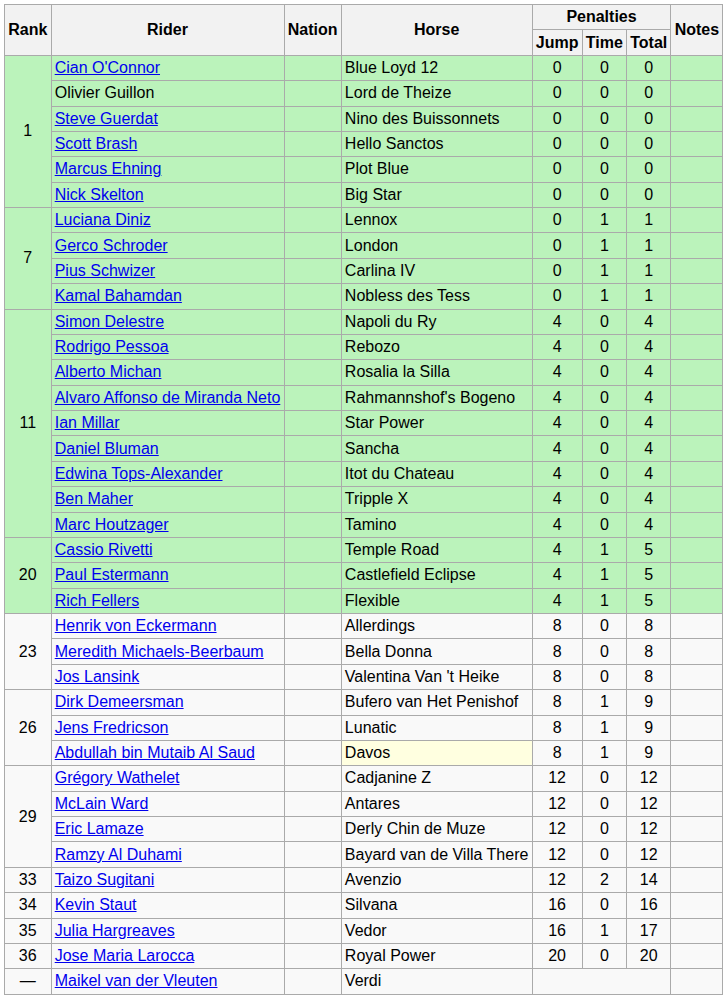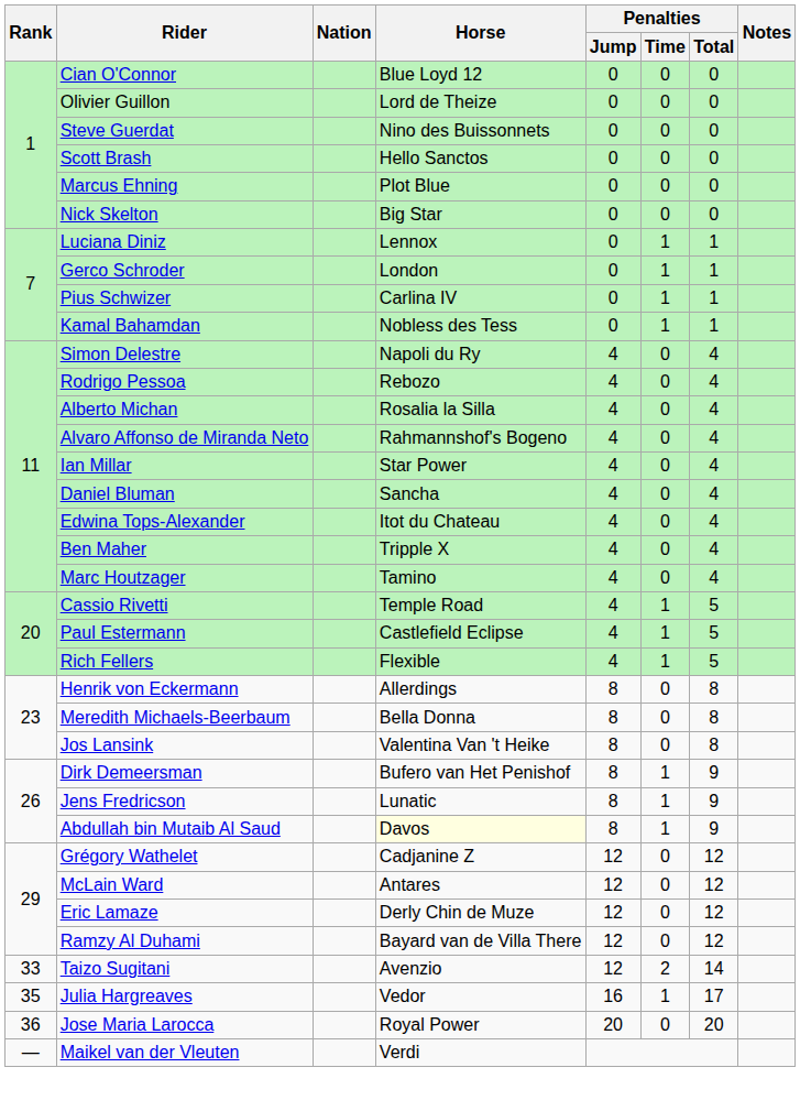 <table class="wikitable sortable" style="text-align:center">
 <tr>
 <th rowspan=2>Rank</th>
 <th rowspan=2>Rider</th>
 <th rowspan=2>Nation</th>
 <th rowspan=2>Horse</th>
 <th colspan=3>Penalties</th>
 <th rowspan=2>Notes</th>
 </tr>
 <tr>
 <th>Jump</th>
 <th>Time</th>
 <th>Total</th>
 </tr>
 <tr bgcolor=bbf3bb>
 <td rowspan="6">1</td>
 <td align=left><a href='#'>Cian O'Connor</a></td>
 <td align=left></td>
 <td align=left>Blue Loyd 12</td>
 <td>0</td>
 <td>0</td>
 <td>0</td>
 <td></td>
 </tr>
 <tr bgcolor=bbf3bb>
 <td align=left>Olivier Guillon</td>
 <td align=left></td>
 <td align=left>Lord de Theize</td>
 <td>0</td>
 <td>0</td>
 <td>0</td>
 <td></td>
 </tr>
 <tr bgcolor=bbf3bb>
 <td align=left><a href='#'>Steve Guerdat</a></td>
 <td align=left></td>
 <td align=left>Nino des Buissonnets</td>
 <td>0</td>
 <td>0</td>
 <td>0</td>
 <td></td>
 </tr>
 <tr bgcolor=bbf3bb>
 <td align=left><a href='#'>Scott Brash</a></td>
 <td align=left></td>
 <td align=left>Hello Sanctos</td>
 <td>0</td>
 <td>0</td>
 <td>0</td>
 <td></td>
 </tr>
 <tr bgcolor=bbf3bb>
 <td align=left><a href='#'>Marcus Ehning</a></td>
 <td align=left></td>
 <td align=left>Plot Blue</td>
 <td>0</td>
 <td>0</td>
 <td>0</td>
 <td></td>
 </tr>
 <tr bgcolor=bbf3bb>
 <td align=left><a href='#'>Nick Skelton</a></td>
 <td align=left></td>
 <td align=left>Big Star</td>
 <td>0</td>
 <td>0</td>
 <td>0</td>
 <td></td>
 </tr>
 <tr bgcolor=bbf3bb>
 <td rowspan="4">7</td>
 <td align=left><a href='#'>Luciana Diniz</a></td>
 <td align=left></td>
 <td align=left>Lennox</td>
 <td>0</td>
 <td>1</td>
 <td>1</td>
 <td></td>
 </tr>
 <tr bgcolor=bbf3bb>
 <td align=left><a href='#'>Gerco Schroder</a></td>
 <td align=left></td>
 <td align=left>London</td>
 <td>0</td>
 <td>1</td>
 <td>1</td>
 <td></td>
 </tr>
 <tr bgcolor=bbf3bb>
 <td align=left><a href='#'>Pius Schwizer</a></td>
 <td align=left></td>
 <td align=left>Carlina IV</td>
 <td>0</td>
 <td>1</td>
 <td>1</td>
 <td></td>
 </tr>
 <tr bgcolor=bbf3bb>
 <td align=left><a href='#'>Kamal Bahamdan</a></td>
 <td align=left></td>
 <td align=left>Nobless des Tess</td>
 <td>0</td>
 <td>1</td>
 <td>1</td>
 <td></td>
 </tr>
 <tr bgcolor=bbf3bb>
 <td rowspan="9">11</td>
 <td align=left><a href='#'>Simon Delestre</a></td>
 <td align=left></td>
 <td align=left>Napoli du Ry</td>
 <td>4</td>
 <td>0</td>
 <td>4</td>
 <td></td>
 </tr>
 <tr bgcolor=bbf3bb>
 <td align=left><a href='#'>Rodrigo Pessoa</a></td>
 <td align=left></td>
 <td align=left>Rebozo</td>
 <td>4</td>
 <td>0</td>
 <td>4</td>
 <td></td>
 </tr>
 <tr bgcolor=bbf3bb>
 <td align=left><a href='#'>Alberto Michan</a></td>
 <td align=left></td>
 <td align=left>Rosalia la Silla</td>
 <td>4</td>
 <td>0</td>
 <td>4</td>
 <td></td>
 </tr>
 <tr bgcolor=bbf3bb>
 <td align=left><a href='#'>Alvaro Affonso de Miranda Neto</a></td>
 <td align=left></td>
 <td align=left>Rahmannshof's Bogeno</td>
 <td>4</td>
 <td>0</td>
 <td>4</td>
 <td></td>
 </tr>
 <tr bgcolor=bbf3bb>
 <td align=left><a href='#'>Ian Millar</a></td>
 <td align=left></td>
 <td align=left>Star Power</td>
 <td>4</td>
 <td>0</td>
 <td>4</td>
 <td></td>
 </tr>
 <tr bgcolor=bbf3bb>
 <td align=left><a href='#'>Daniel Bluman</a></td>
 <td align=left></td>
 <td align=left>Sancha</td>
 <td>4</td>
 <td>0</td>
 <td>4</td>
 <td></td>
 </tr>
 <tr bgcolor=bbf3bb>
 <td align=left><a href='#'>Edwina Tops-Alexander</a></td>
 <td align=left></td>
 <td align=left>Itot du Chateau</td>
 <td>4</td>
 <td>0</td>
 <td>4</td>
 <td></td>
 </tr>
 <tr bgcolor=bbf3bb>
 <td align=left><a href='#'>Ben Maher</a></td>
 <td align=left></td>
 <td align=left>Tripple X</td>
 <td>4</td>
 <td>0</td>
 <td>4</td>
 <td></td>
 </tr>
 <tr bgcolor=bbf3bb>
 <td align=left><a href='#'>Marc Houtzager</a></td>
 <td align=left></td>
 <td align=left>Tamino</td>
 <td>4</td>
 <td>0</td>
 <td>4</td>
 <td></td>
 </tr>
 <tr bgcolor=bbf3bb>
 <td rowspan="3">20</td>
 <td align=left><a href='#'>Cassio Rivetti</a></td>
 <td align=left></td>
 <td align=left>Temple Road</td>
 <td>4</td>
 <td>1</td>
 <td>5</td>
 <td></td>
 </tr>
 <tr bgcolor=bbf3bb>
 <td align=left><a href='#'>Paul Estermann</a></td>
 <td align=left></td>
 <td align=left>Castlefield Eclipse</td>
 <td>4</td>
 <td>1</td>
 <td>5</td>
 <td></td>
 </tr>
 <tr bgcolor=bbf3bb>
 <td align=left><a href='#'>Rich Fellers</a></td>
 <td align=left></td>
 <td align=left>Flexible</td>
 <td>4</td>
 <td>1</td>
 <td>5</td>
 <td></td>
 </tr>
 <tr>
 <td rowspan="3">23</td>
 <td align=left><a href='#'>Henrik von Eckermann</a></td>
 <td align=left></td>
 <td align=left>Allerdings</td>
 <td>8</td>
 <td>0</td>
 <td>8</td>
 <td></td>
 </tr>
 <tr>
 <td align=left><a href='#'>Meredith Michaels-Beerbaum</a></td>
 <td align=left></td>
 <td align=left>Bella Donna</td>
 <td>8</td>
 <td>0</td>
 <td>8</td>
 <td></td>
 </tr>
 <tr>
 <td align=left><a href='#'>Jos Lansink</a></td>
 <td align=left></td>
 <td align=left>Valentina Van 't Heike</td>
 <td>8</td>
 <td>0</td>
 <td>8</td>
 <td></td>
 </tr>
 <tr>
 <td rowspan="3">26</td>
 <td align=left><a href='#'>Dirk Demeersman</a></td>
 <td align=left></td>
 <td align=left>Bufero van Het Penishof</td>
 <td>8</td>
 <td>1</td>
 <td>9</td>
 <td></td>
 </tr>
 <tr>
 <td align=left><a href='#'>Jens Fredricson</a></td>
 <td align=left></td>
 <td align=left>Lunatic</td>
 <td>8</td>
 <td>1</td>
 <td>9</td>
 <td></td>
 </tr>
 <tr>
 <td align=left><a href='#'>Abdullah bin Mutaib Al Saud</a></td>
 <td align=left></td>
 <td align=left style="background: lightyellow;">Davos</td>
 <td>8</td>
 <td>1</td>
 <td>9</td>
 <td></td>
 </tr>
 <tr>
 <td rowspan="4">29</td>
 <td align=left><a href='#'>Grégory Wathelet</a></td>
 <td align=left></td>
 <td align=left>Cadjanine Z</td>
 <td>12</td>
 <td>0</td>
 <td>12</td>
 <td></td>
 </tr>
 <tr>
 <td align=left><a href='#'>McLain Ward</a></td>
 <td align=left></td>
 <td align=left>Antares</td>
 <td>12</td>
 <td>0</td>
 <td>12</td>
 <td></td>
 </tr>
 <tr>
 <td align=left><a href='#'>Eric Lamaze</a></td>
 <td align=left></td>
 <td align=left>Derly Chin de Muze</td>
 <td>12</td>
 <td>0</td>
 <td>12</td>
 <td></td>
 </tr>
 <tr>
 <td align=left><a href='#'>Ramzy Al Duhami</a></td>
 <td align=left></td>
 <td align=left>Bayard van de Villa There</td>
 <td>12</td>
 <td>0</td>
 <td>12</td>
 <td></td>
 </tr>
 <tr>
 <td>33</td>
 <td align=left><a href='#'>Taizo Sugitani</a></td>
 <td align=left></td>
 <td align=left>Avenzio</td>
 <td>12</td>
 <td>2</td>
 <td>14</td>
 <td></td>
 </tr>
 <tr>
-<td>34</td>
-<td align=left><a href='#'>Kevin Staut</a></td>
-<td align=left></td>
-<td align=left>Silvana</td>
-<td>16</td>
-<td>0</td>
-<td>16</td>
-<td></td>
-</tr>
-<tr>
 <td>35</td>
 <td align=left><a href='#'>Julia Hargreaves</a></td>
 <td align=left></td>
 <td align=left>Vedor</td>
 <td>16</td>
 <td>1</td>
 <td>17</td>
 <td></td>
 </tr>
 <tr>
 <td>36</td>
 <td align=left><a href='#'>Jose Maria Larocca</a></td>
 <td align=left></td>
 <td align=left>Royal Power</td>
 <td>20</td>
 <td>0</td>
 <td>20</td>
 <td></td>
 </tr>
 <tr>
 <td data-sort-value=37>—</td>
 <td align=left><a href='#'>Maikel van der Vleuten</a></td>
 <td align=left></td>
 <td align=left>Verdi</td>
 <td colspan="3" data-sort-value=99></td>
 <td></td>
 </tr>
 </table>
